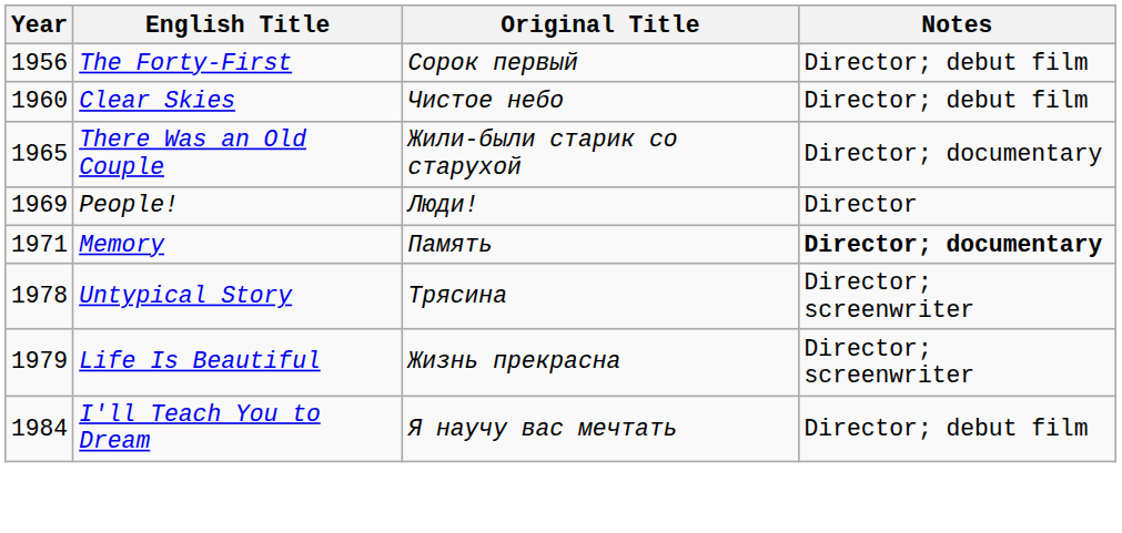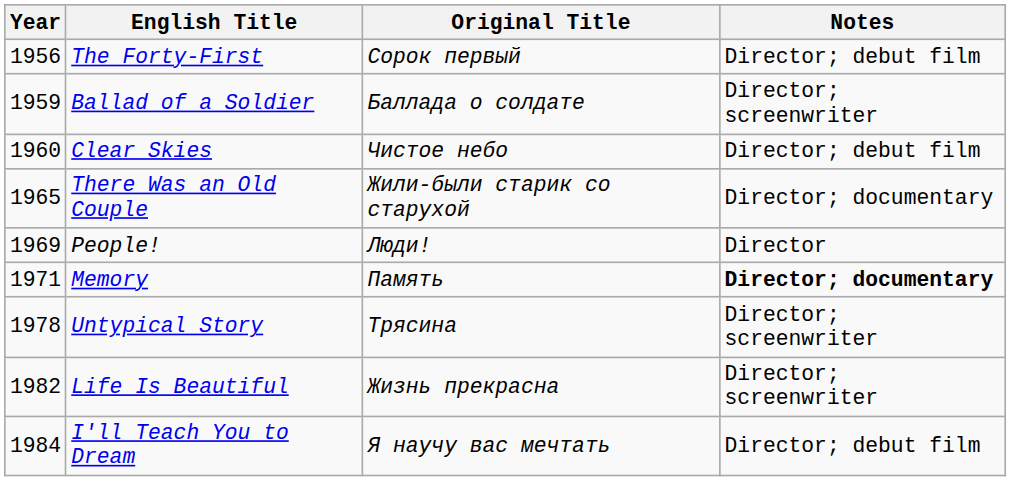 <table class="wikitable">
 <tr>
 <th>Year</th>
 <th>English Title</th>
 <th>Original Title</th>
 <th>Notes</th>
 </tr>
 <tr>
 <td>1956</td>
 <td><em><a href='#'>The Forty-First</a></em></td>
 <td><em>Сорок первый</em></td>
 <td>Director; debut film</td>
+</tr>
+<tr>
+<td>1959</td>
+<td><em><a href='#'>Ballad of a Soldier</a></em></td>
+<td><em>Баллада о солдате</em></td>
+<td>Director; screenwriter</td>
 </tr>
 <tr>
 <td>1960</td>
 <td><em><a href='#'>Clear Skies</a></em></td>
 <td><em>Чистое небо</em></td>
 <td>Director; debut film</td>
 </tr>
 <tr>
 <td>1965</td>
 <td><em><a href='#'>There Was an Old Couple</a></em></td>
 <td><em>Жили-были старик со старухой</em></td>
 <td>Director; documentary</td>
 </tr>
 <tr>
 <td>1969</td>
 <td><em>People!</em></td>
 <td><em>Люди!</em></td>
 <td>Director</td>
 </tr>
 <tr>
 <td>1971</td>
 <td><em><a href='#'>Memory</a></em></td>
 <td><em>Память</em></td>
 <td><strong>Director; documentary</strong></td>
 </tr>
 <tr>
 <td>1978</td>
 <td><em><a href='#'>Untypical Story</a></em></td>
 <td><em>Трясина</em></td>
 <td>Director; screenwriter</td>
 </tr>
 <tr>
-<td>1979</td>
+<td>1982</td>
 <td><em><a href='#'>Life Is Beautiful</a></em></td>
 <td><em>Жизнь прекрасна</em></td>
 <td>Director; screenwriter</td>
 </tr>
 <tr>
 <td>1984</td>
 <td><em><a href='#'>I'll Teach You to Dream</a></em></td>
 <td><em>Я научу вас мечтать</em></td>
 <td>Director; debut film</td>
 </tr>
 </table>
